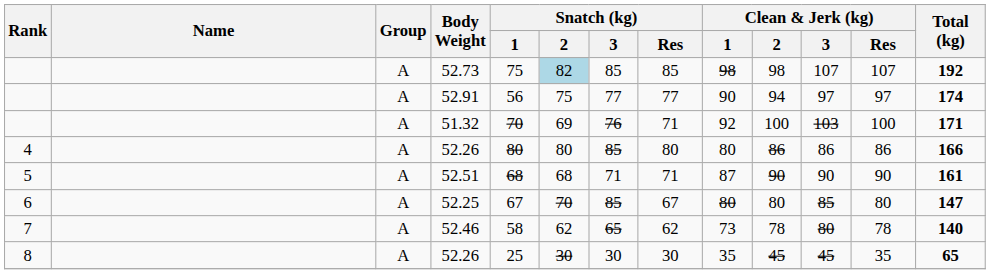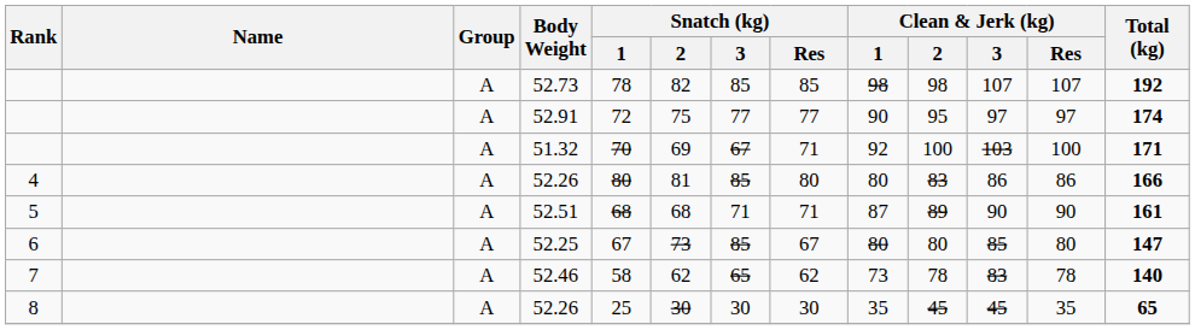 <table class = "wikitable" style="text-align:center;">
 <tr>
 <th rowspan=2>Rank</th>
 <th rowspan=2 width=305>Name</th>
 <th rowspan=2 width=20>Group</th>
 <th rowspan=2 width=50>Body Weight</th>
 <th colspan=4>Snatch (kg)</th>
 <th colspan=4>Clean & Jerk (kg)</th>
 <th rowspan=2 width=60>Total (kg)</th>
 </tr>
 <tr>
 <th width=40>1</th>
 <th width=40>2</th>
 <th width=40>3</th>
 <th width=55>Res</th>
 <th width=40>1</th>
 <th width=40>2</th>
 <th width=40>3</th>
 <th width=55>Res</th>
 </tr>
 <tr>
 <td></td>
 <td align=left></td>
 <td>A</td>
 <td>52.73</td>
-<td>75</td>
-<td style="background: lightblue;">82</td>
+<td>78</td>
+<td>82</td>
 <td>85</td>
 <td>85</td>
 <td><s>98</s></td>
 <td>98</td>
 <td>107</td>
 <td>107</td>
 <td><strong>192</strong></td>
 </tr>
 <tr>
 <td></td>
 <td align=left></td>
 <td>A</td>
 <td>52.91</td>
-<td>56</td>
+<td>72</td>
 <td>75</td>
 <td>77</td>
 <td>77</td>
 <td>90</td>
-<td>94</td>
+<td>95</td>
 <td>97</td>
 <td>97</td>
 <td><strong>174</strong></td>
 </tr>
 <tr>
 <td></td>
 <td align=left></td>
 <td>A</td>
 <td>51.32</td>
 <td><s>70</s></td>
 <td>69</td>
-<td><s>76</s></td>
+<td><s>67</s></td>
 <td>71</td>
 <td>92</td>
 <td>100</td>
 <td><s>103</s></td>
 <td>100</td>
 <td><strong>171</strong></td>
 </tr>
 <tr>
 <td>4</td>
 <td align=left></td>
 <td>A</td>
 <td>52.26</td>
 <td><s>80</s></td>
-<td>80</td>
+<td>81</td>
 <td><s>85</s></td>
 <td>80</td>
 <td>80</td>
-<td><s>86</s></td>
+<td><s>83</s></td>
 <td>86</td>
 <td>86</td>
 <td><strong>166</strong></td>
 </tr>
 <tr>
 <td>5</td>
 <td align=left></td>
 <td>A</td>
 <td>52.51</td>
 <td><s>68</s></td>
 <td>68</td>
 <td>71</td>
 <td>71</td>
 <td>87</td>
-<td><s>90</s></td>
+<td><s>89</s></td>
 <td>90</td>
 <td>90</td>
 <td><strong>161</strong></td>
 </tr>
 <tr>
 <td>6</td>
 <td align=left></td>
 <td>A</td>
 <td>52.25</td>
 <td>67</td>
-<td><s>70</s></td>
+<td><s>73</s></td>
 <td><s>85</s></td>
 <td>67</td>
 <td><s>80</s></td>
 <td>80</td>
 <td><s>85</s></td>
 <td>80</td>
 <td><strong>147</strong></td>
 </tr>
 <tr>
 <td>7</td>
 <td align=left></td>
 <td>A</td>
 <td>52.46</td>
 <td>58</td>
 <td>62</td>
 <td><s>65</s></td>
 <td>62</td>
 <td>73</td>
 <td>78</td>
-<td><s>80</s></td>
+<td><s>83</s></td>
 <td>78</td>
 <td><strong>140</strong></td>
 </tr>
 <tr>
 <td>8</td>
 <td align=left></td>
 <td>A</td>
 <td>52.26</td>
 <td>25</td>
 <td><s>30</s></td>
 <td>30</td>
 <td>30</td>
 <td>35</td>
 <td><s>45</s></td>
 <td><s>45</s></td>
 <td>35</td>
 <td><strong>65</strong></td>
 </tr>
 <tr>
 </tr>
 </table>
